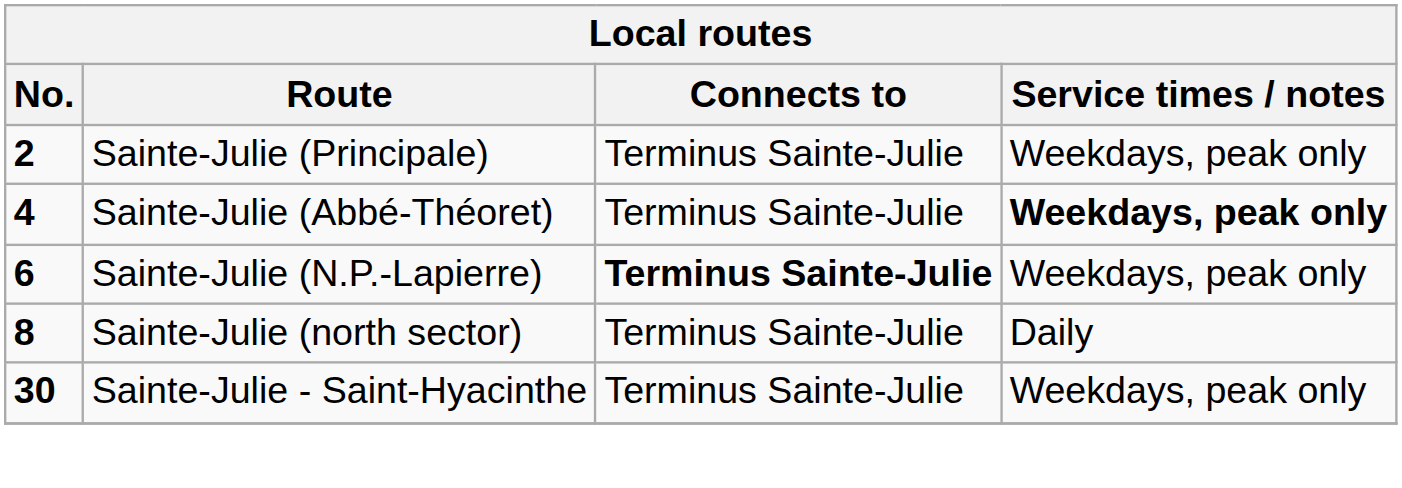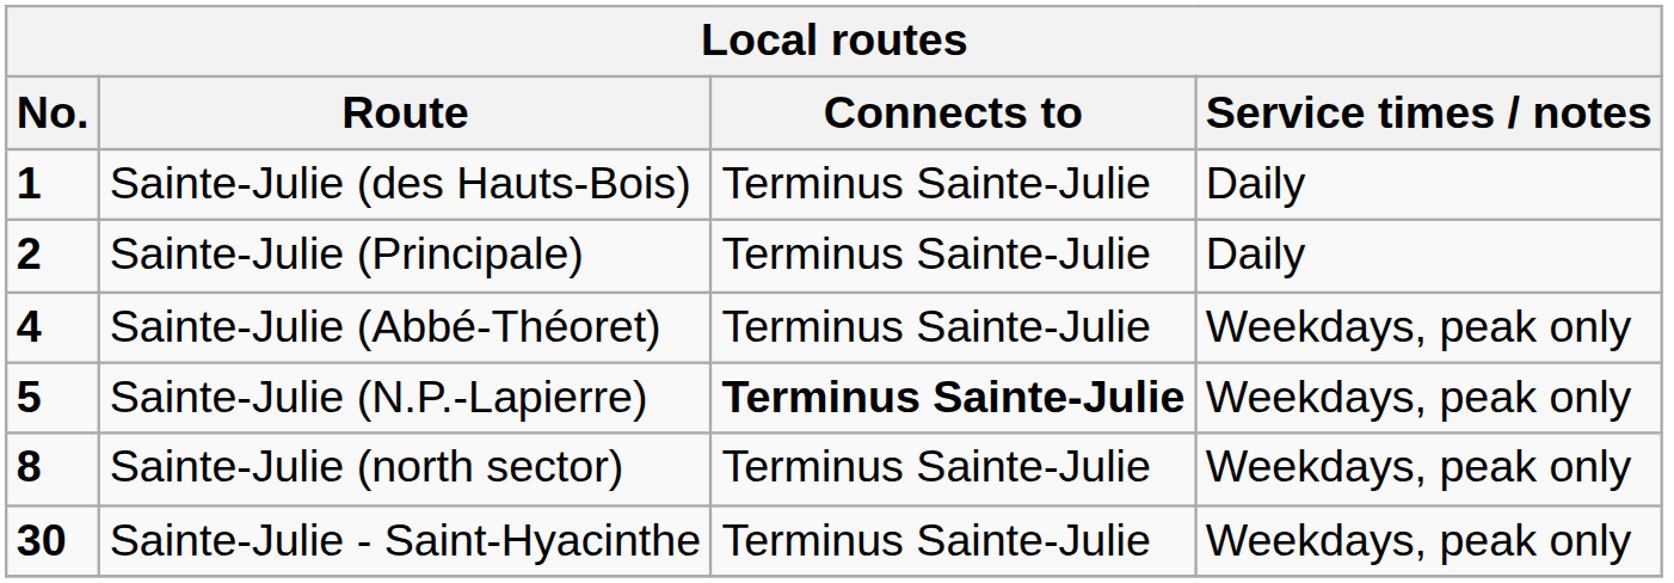 <table align=center class="wikitable">
 <tr>
 <th colspan=4>Local routes</th>
 </tr>
 <tr>
 <th>No.</th>
 <th>Route</th>
 <th>Connects to</th>
 <th>Service times / notes</th>
 </tr>
 <tr>
+<td {{border> <strong>1</strong></td>
+<td>Sainte-Julie (des Hauts-Bois)</td>
+<td> Terminus Sainte-Julie</td>
+<td>Daily</td>
+</tr>
+<tr>
 <td {{border> <strong>2</strong></td>
 <td>Sainte-Julie (Principale)</td>
 <td> Terminus Sainte-Julie</td>
-<td>Weekdays, peak only</td>
+<td>Daily</td>
 </tr>
 <tr>
 <td {{border> <strong>4</strong></td>
 <td>Sainte-Julie (Abbé-Théoret)</td>
 <td> Terminus Sainte-Julie</td>
-<td><strong>Weekdays, peak only</strong></td>
+<td>Weekdays, peak only</td>
 </tr>
 <tr>
-<td {{border> <strong>6</strong></td>
+<td {{border> <strong>5</strong></td>
 <td>Sainte-Julie (N.P.-Lapierre)</td>
 <td><strong> Terminus Sainte-Julie</strong></td>
 <td>Weekdays, peak only</td>
 </tr>
 <tr>
 <td {{border> <strong>8</strong></td>
 <td>Sainte-Julie (north sector)</td>
 <td> Terminus Sainte-Julie</td>
-<td>Daily</td>
+<td>Weekdays, peak only</td>
 </tr>
 <tr>
 <td {{border> <strong>30</strong></td>
 <td>Sainte-Julie - Saint-Hyacinthe</td>
 <td> Terminus Sainte-Julie</td>
 <td>Weekdays, peak only</td>
 </tr>
 <tr>
 </tr>
 </table>
